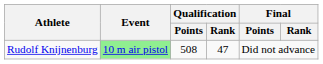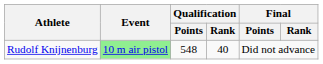 <table class="wikitable" style="font-size:90%">
 <tr>
 <th rowspan="2">Athlete</th>
 <th rowspan="2">Event</th>
 <th colspan=2>Qualification</th>
 <th colspan=2>Final</th>
 </tr>
 <tr style="font-size:95%">
 <th>Points</th>
 <th>Rank</th>
 <th>Points</th>
 <th>Rank</th>
 </tr>
 <tr align=center>
 <td align=left><a href='#'>Rudolf Knijnenburg</a></td>
 <td align=left style="background: lightgreen;"><a href='#'>10 m air pistol</a></td>
-<td>508</td>
-<td>47</td>
+<td>548</td>
+<td>40</td>
 <td colspan=2>Did not advance</td>
 </tr>
 </table>
